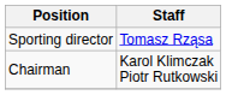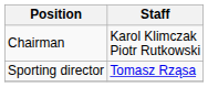 <table class="wikitable">
 <tr>
 <th>Position</th>
 <th>Staff</th>
 </tr>
 <tr>
+<td>Chairman</td>
+<td> Karol Klimczak<br> Piotr Rutkowski</td>
+</tr>
+<tr>
 <td>Sporting director</td>
 <td> <a href='#'>Tomasz Rząsa</a></td>
 </tr>
 <tr>
-<td>Chairman</td>
-<td> Karol Klimczak<br> Piotr Rutkowski</td>
-</tr>
-<tr>
 </tr>
 </table>
